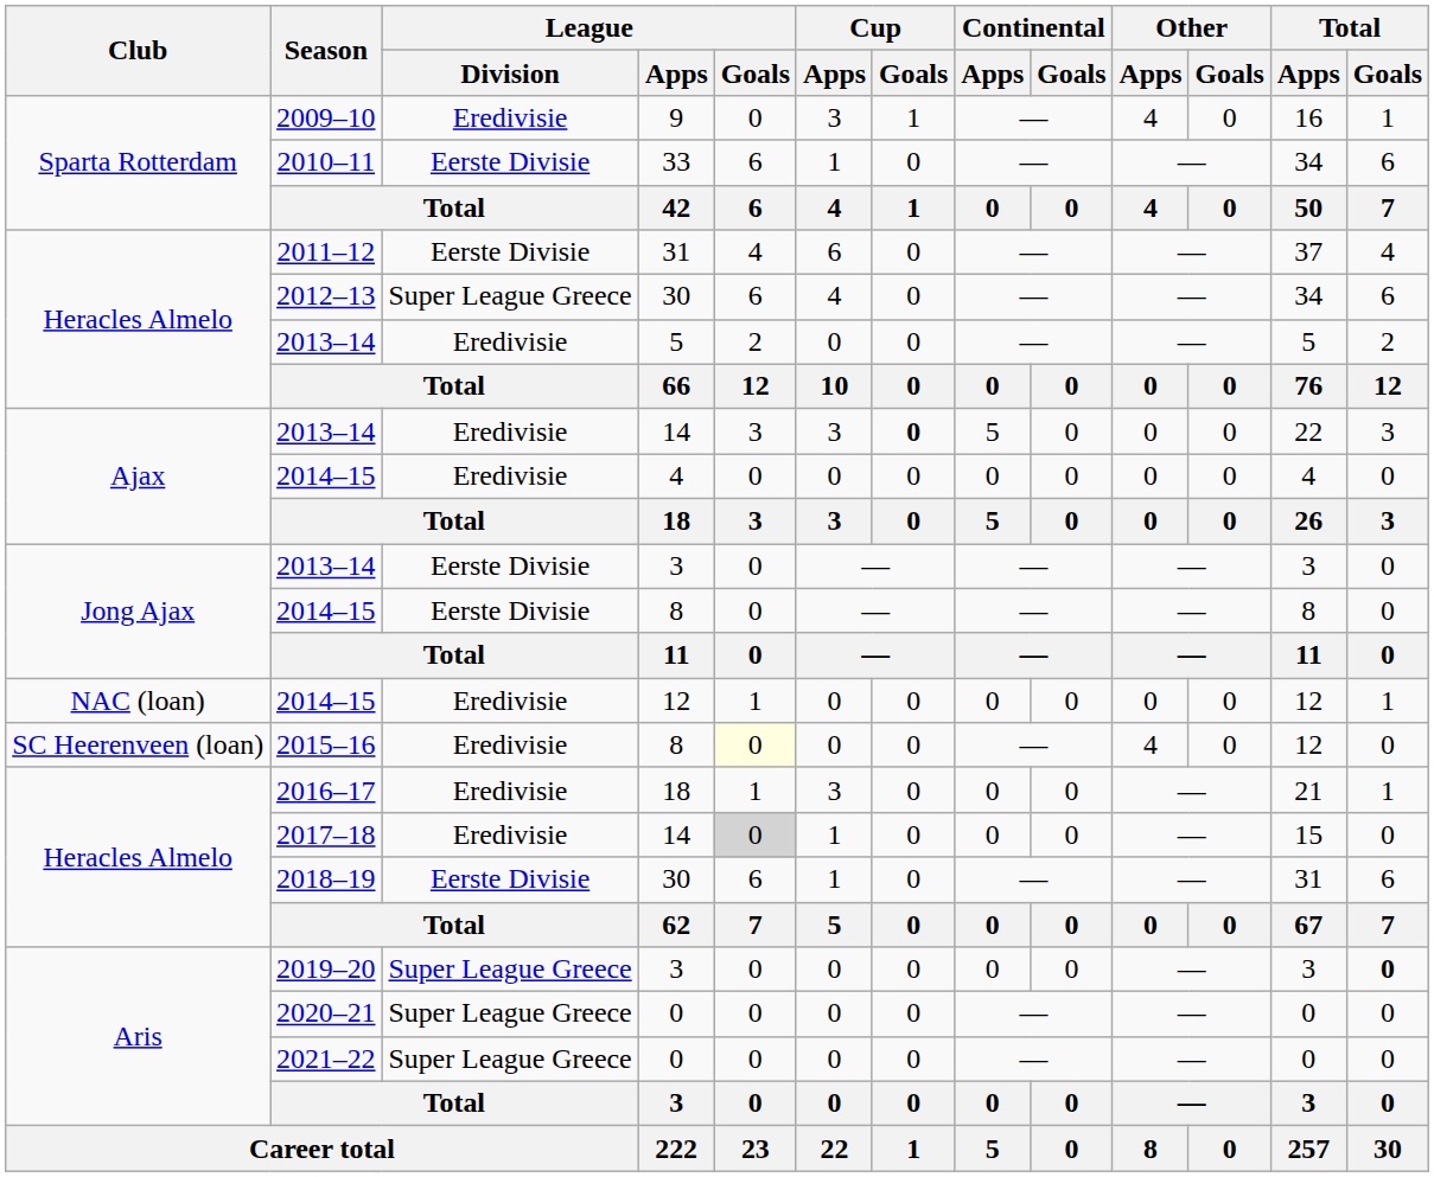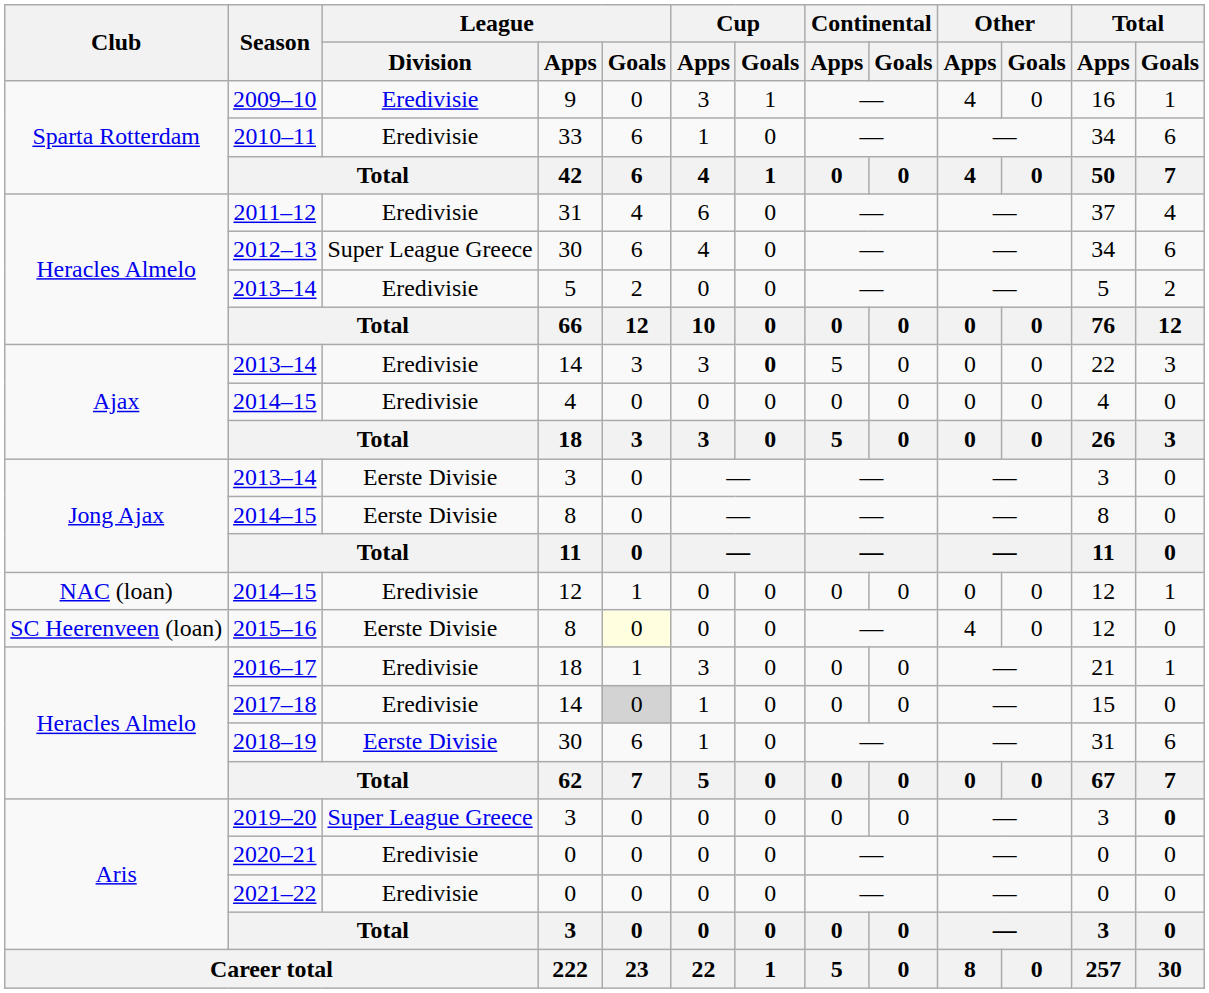 <table class="wikitable" style="text-align:center">
 <tr>
 <th rowspan="2">Club</th>
 <th rowspan="2">Season</th>
 <th colspan="3">League</th>
 <th colspan="2">Cup</th>
 <th colspan="2">Continental</th>
 <th colspan="2">Other</th>
 <th colspan="2">Total</th>
 </tr>
 <tr>
 <th>Division</th>
 <th>Apps</th>
 <th>Goals</th>
 <th>Apps</th>
 <th>Goals</th>
 <th>Apps</th>
 <th>Goals</th>
 <th>Apps</th>
 <th>Goals</th>
 <th>Apps</th>
 <th>Goals</th>
 </tr>
 <tr>
 <td rowspan="3"><a href='#'>Sparta Rotterdam</a></td>
 <td><a href='#'>2009–10</a></td>
 <td><a href='#'>Eredivisie</a></td>
 <td>9</td>
 <td>0</td>
 <td>3</td>
 <td>1</td>
 <td colspan="2">—</td>
 <td>4</td>
 <td>0</td>
 <td>16</td>
 <td>1</td>
 </tr>
 <tr>
 <td><a href='#'>2010–11</a></td>
-<td><a href='#'>Eerste Divisie</a></td>
+<td>Eredivisie</td>
 <td>33</td>
 <td>6</td>
 <td>1</td>
 <td>0</td>
 <td colspan="2">—</td>
 <td colspan="2">—</td>
 <td>34</td>
 <td>6</td>
 </tr>
 <tr>
 <th colspan="2">Total</th>
 <th>42</th>
 <th>6</th>
 <th>4</th>
 <th>1</th>
 <th>0</th>
 <th>0</th>
 <th>4</th>
 <th>0</th>
 <th>50</th>
 <th>7</th>
 </tr>
 <tr>
 <td rowspan="4"><a href='#'>Heracles Almelo</a></td>
 <td><a href='#'>2011–12</a></td>
-<td>Eerste Divisie</td>
+<td>Eredivisie</td>
 <td>31</td>
 <td>4</td>
 <td>6</td>
 <td>0</td>
 <td colspan="2">—</td>
 <td colspan="2">—</td>
 <td>37</td>
 <td>4</td>
 </tr>
 <tr>
 <td><a href='#'>2012–13</a></td>
 <td>Super League Greece</td>
 <td>30</td>
 <td>6</td>
 <td>4</td>
 <td>0</td>
 <td colspan="2">—</td>
 <td colspan="2">—</td>
 <td>34</td>
 <td>6</td>
 </tr>
 <tr>
 <td><a href='#'>2013–14</a></td>
 <td>Eredivisie</td>
 <td>5</td>
 <td>2</td>
 <td>0</td>
 <td>0</td>
 <td colspan="2">—</td>
 <td colspan="2">—</td>
 <td>5</td>
 <td>2</td>
 </tr>
 <tr>
 <th colspan="2">Total</th>
 <th>66</th>
 <th>12</th>
 <th>10</th>
 <th>0</th>
 <th>0</th>
 <th>0</th>
 <th>0</th>
 <th>0</th>
 <th>76</th>
 <th>12</th>
 </tr>
 <tr>
 <td rowspan="3"><a href='#'>Ajax</a></td>
 <td><a href='#'>2013–14</a></td>
 <td>Eredivisie</td>
 <td>14</td>
 <td>3</td>
 <td>3</td>
 <td><strong>0</strong></td>
 <td>5</td>
 <td>0</td>
 <td>0</td>
 <td>0</td>
 <td>22</td>
 <td>3</td>
 </tr>
 <tr>
 <td><a href='#'>2014–15</a></td>
 <td>Eredivisie</td>
 <td>4</td>
 <td>0</td>
 <td>0</td>
 <td>0</td>
 <td>0</td>
 <td>0</td>
 <td>0</td>
 <td>0</td>
 <td>4</td>
 <td>0</td>
 </tr>
 <tr>
 <th colspan="2">Total</th>
 <th>18</th>
 <th>3</th>
 <th>3</th>
 <th>0</th>
 <th>5</th>
 <th>0</th>
 <th>0</th>
 <th>0</th>
 <th>26</th>
 <th>3</th>
 </tr>
 <tr>
 <td rowspan="3"><a href='#'>Jong Ajax</a></td>
 <td><a href='#'>2013–14</a></td>
 <td>Eerste Divisie</td>
 <td>3</td>
 <td>0</td>
 <td colspan="2">—</td>
 <td colspan="2">—</td>
 <td colspan="2">—</td>
 <td>3</td>
 <td>0</td>
 </tr>
 <tr>
 <td><a href='#'>2014–15</a></td>
 <td>Eerste Divisie</td>
 <td>8</td>
 <td>0</td>
 <td colspan="2">—</td>
 <td colspan="2">—</td>
 <td colspan="2">—</td>
 <td>8</td>
 <td>0</td>
 </tr>
 <tr>
 <th colspan="2">Total</th>
 <th>11</th>
 <th>0</th>
 <th colspan="2">—</th>
 <th colspan="2">—</th>
 <th colspan="2">—</th>
 <th>11</th>
 <th>0</th>
 </tr>
 <tr>
 <td><a href='#'>NAC</a> (loan)</td>
 <td><a href='#'>2014–15</a></td>
 <td>Eredivisie</td>
 <td>12</td>
 <td>1</td>
 <td>0</td>
 <td>0</td>
 <td>0</td>
 <td>0</td>
 <td>0</td>
 <td>0</td>
 <td>12</td>
 <td>1</td>
 </tr>
 <tr>
 <td><a href='#'>SC Heerenveen</a> (loan)</td>
 <td><a href='#'>2015–16</a></td>
-<td>Eredivisie</td>
+<td>Eerste Divisie</td>
 <td>8</td>
 <td style="background: lightyellow;">0</td>
 <td>0</td>
 <td>0</td>
 <td colspan="2">—</td>
 <td>4</td>
 <td>0</td>
 <td>12</td>
 <td>0</td>
 </tr>
 <tr>
 <td rowspan="4"><a href='#'>Heracles Almelo</a></td>
 <td><a href='#'>2016–17</a></td>
 <td>Eredivisie</td>
 <td>18</td>
 <td>1</td>
 <td>3</td>
 <td>0</td>
 <td>0</td>
 <td>0</td>
 <td colspan="2">—</td>
 <td>21</td>
 <td>1</td>
 </tr>
 <tr>
 <td><a href='#'>2017–18</a></td>
 <td>Eredivisie</td>
 <td>14</td>
 <td style="background: lightgrey;">0</td>
 <td>1</td>
 <td>0</td>
 <td>0</td>
 <td>0</td>
 <td colspan="2">—</td>
 <td>15</td>
 <td>0</td>
 </tr>
 <tr>
 <td><a href='#'>2018–19</a></td>
 <td><a href='#'>Eerste Divisie</a></td>
 <td>30</td>
 <td>6</td>
 <td>1</td>
 <td>0</td>
 <td colspan="2">—</td>
 <td colspan="2">—</td>
 <td>31</td>
 <td>6</td>
 </tr>
 <tr>
 <th colspan="2">Total</th>
 <th>62</th>
 <th>7</th>
 <th>5</th>
 <th>0</th>
 <th>0</th>
 <th>0</th>
 <th>0</th>
 <th>0</th>
 <th>67</th>
 <th>7</th>
 </tr>
 <tr>
 <td rowspan="4"><a href='#'>Aris</a></td>
 <td><a href='#'>2019–20</a></td>
 <td><a href='#'>Super League Greece</a></td>
 <td>3</td>
 <td>0</td>
 <td>0</td>
 <td>0</td>
 <td>0</td>
 <td>0</td>
 <td colspan="2">—</td>
 <td>3</td>
 <td><strong>0</strong></td>
 </tr>
 <tr>
 <td><a href='#'>2020–21</a></td>
-<td>Super League Greece</td>
+<td>Eredivisie</td>
 <td>0</td>
 <td>0</td>
 <td>0</td>
 <td>0</td>
 <td colspan="2">—</td>
 <td colspan="2">—</td>
 <td>0</td>
 <td>0</td>
 </tr>
 <tr>
 <td><a href='#'>2021–22</a></td>
-<td>Super League Greece</td>
+<td>Eredivisie</td>
 <td>0</td>
 <td>0</td>
 <td>0</td>
 <td>0</td>
 <td colspan="2">—</td>
 <td colspan="2">—</td>
 <td>0</td>
 <td>0</td>
 </tr>
 <tr>
 <th colspan="2">Total</th>
 <th>3</th>
 <th>0</th>
 <th>0</th>
 <th>0</th>
 <th>0</th>
 <th>0</th>
 <th colspan="2">—</th>
 <th>3</th>
 <th>0</th>
 </tr>
 <tr>
 <th colspan="3">Career total</th>
 <th>222</th>
 <th>23</th>
 <th>22</th>
 <th>1</th>
 <th>5</th>
 <th>0</th>
 <th>8</th>
 <th>0</th>
 <th>257</th>
 <th>30</th>
 </tr>
 </table>
